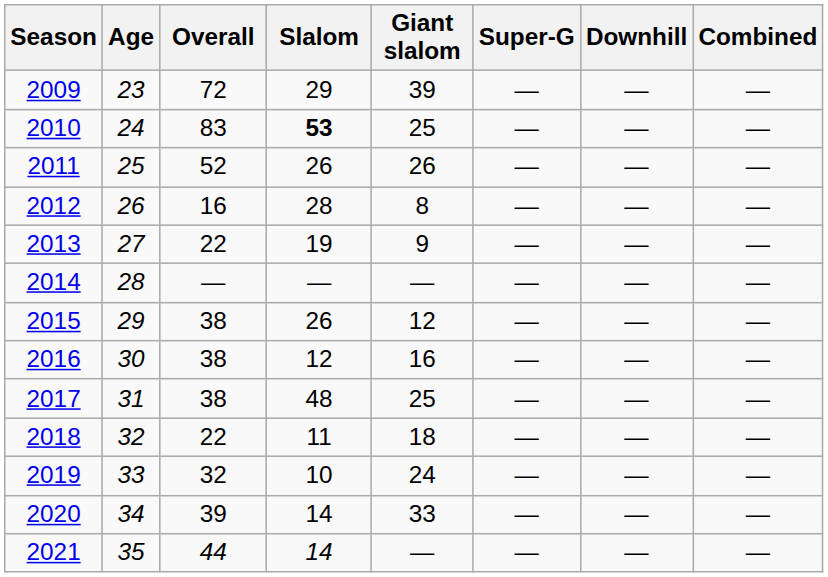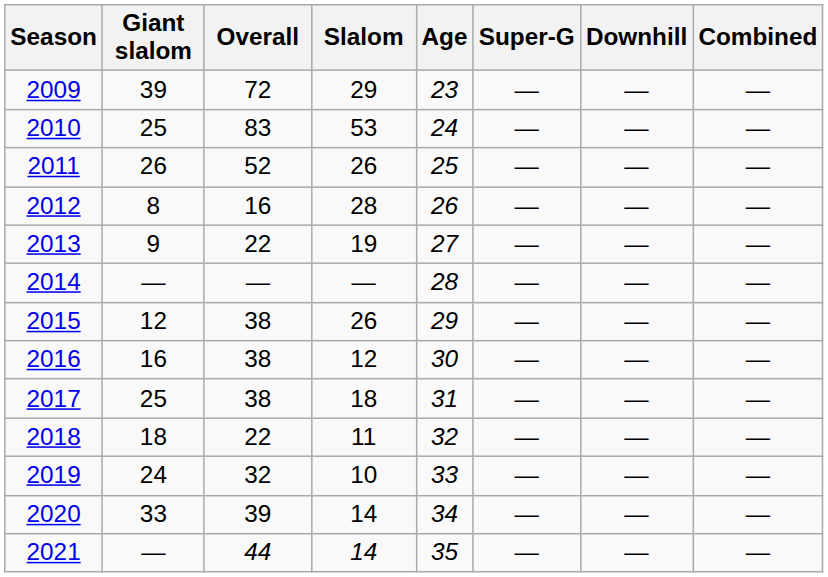 <table class=wikitable style="text-align:center">
 <tr>
 <th>Season</th>
-<th>Age</th>
+<th>Giant<br> slalom </th>
 <th> Overall </th>
 <th> Slalom </th>
-<th>Giant<br> slalom </th>
+<th>Age</th>
 <th>Super-G</th>
 <th>Downhill</th>
 <th>Combined</th>
 </tr>
 <tr>
 <td><a href='#'>2009</a></td>
-<td><em>23</em></td>
+<td>39</td>
 <td>72</td>
 <td>29</td>
-<td>39</td>
+<td><em>23</em></td>
 <td>—</td>
 <td>—</td>
 <td>—</td>
 </tr>
 <tr>
 <td><a href='#'>2010</a></td>
+<td>25</td>
+<td>83</td>
+<td>53</td>
 <td><em>24</em></td>
-<td>83</td>
-<td><strong>53</strong></td>
-<td>25</td>
 <td>—</td>
 <td>—</td>
 <td>—</td>
 </tr>
 <tr>
 <td><a href='#'>2011</a></td>
-<td><em>25</em></td>
+<td>26</td>
 <td>52</td>
 <td>26</td>
-<td>26</td>
+<td><em>25</em></td>
 <td>—</td>
 <td>—</td>
 <td>—</td>
 </tr>
 <tr>
 <td><a href='#'>2012</a></td>
-<td><em>26</em></td>
+<td>8</td>
 <td>16</td>
 <td>28</td>
-<td>8</td>
+<td><em>26</em></td>
 <td>—</td>
 <td>—</td>
 <td>—</td>
 </tr>
 <tr>
 <td><a href='#'>2013</a></td>
-<td><em>27</em></td>
+<td>9</td>
 <td>22</td>
 <td>19</td>
-<td>9</td>
+<td><em>27</em></td>
 <td>—</td>
 <td>—</td>
 <td>—</td>
 </tr>
 <tr>
 <td><a href='#'>2014</a></td>
-<td><em>28</em></td>
 <td>—</td>
 <td>—</td>
 <td>—</td>
+<td><em>28</em></td>
 <td>—</td>
 <td>—</td>
 <td>—</td>
 </tr>
 <tr>
 <td><a href='#'>2015</a></td>
-<td><em>29</em></td>
+<td>12</td>
 <td>38</td>
 <td>26</td>
-<td>12</td>
+<td><em>29</em></td>
 <td>—</td>
 <td>—</td>
 <td>—</td>
 </tr>
 <tr>
 <td><a href='#'>2016</a></td>
-<td><em>30</em></td>
+<td>16</td>
 <td>38</td>
 <td>12</td>
-<td>16</td>
+<td><em>30</em></td>
 <td>—</td>
 <td>—</td>
 <td>—</td>
 </tr>
 <tr>
 <td><a href='#'>2017</a></td>
+<td>25</td>
+<td>38</td>
+<td>18</td>
 <td><em>31</em></td>
-<td>38</td>
-<td>48</td>
-<td>25</td>
 <td>—</td>
 <td>—</td>
 <td>—</td>
 </tr>
 <tr>
 <td><a href='#'>2018</a></td>
-<td><em>32</em></td>
+<td>18</td>
 <td>22</td>
 <td>11</td>
-<td>18</td>
+<td><em>32</em></td>
 <td>—</td>
 <td>—</td>
 <td>—</td>
 </tr>
 <tr>
 <td><a href='#'>2019</a></td>
-<td><em>33</em></td>
+<td>24</td>
 <td>32</td>
 <td>10</td>
-<td>24</td>
+<td><em>33</em></td>
 <td>—</td>
 <td>—</td>
 <td>—</td>
 </tr>
 <tr>
 <td><a href='#'>2020</a></td>
-<td><em>34</em></td>
+<td>33</td>
 <td>39</td>
 <td>14</td>
-<td>33</td>
+<td><em>34</em></td>
 <td>—</td>
 <td>—</td>
 <td>—</td>
 </tr>
 <tr>
 <td><a href='#'>2021</a></td>
-<td><em>35</em></td>
+<td>—</td>
 <td><em>44</em></td>
 <td><em>14</em></td>
-<td>—</td>
+<td><em>35</em></td>
 <td>—</td>
 <td>—</td>
 <td>—</td>
 </tr>
 </table>
